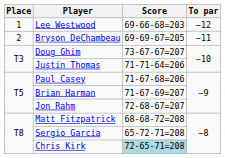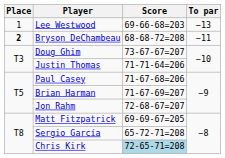 <table class="wikitable">
 <tr>
 <th>Place</th>
 <th>Player</th>
 <th>Score</th>
 <th>To par</th>
 </tr>
 <tr>
 <td align=center>1</td>
 <td> <a href='#'>Lee Westwood</a></td>
 <td>69-66-68=203</td>
-<td align=center>−12</td>
+<td align=center>−13</td>
 </tr>
 <tr>
-<td align=center>2</td>
+<td align=center><strong>2</strong></td>
 <td> <a href='#'>Bryson DeChambeau</a></td>
-<td>69-69-67=205</td>
+<td>68-68-72=208</td>
 <td align=center>−11</td>
 </tr>
 <tr>
 <td rowspan=2 align=center>T3</td>
 <td> <a href='#'>Doug Ghim</a></td>
 <td>73-67-67=207</td>
 <td rowspan=2 align=center>−10</td>
 </tr>
 <tr>
 <td> <a href='#'>Justin Thomas</a></td>
 <td>71-71-64=206</td>
 </tr>
 <tr>
 <td rowspan=3 align=center>T5</td>
 <td> <a href='#'>Paul Casey</a></td>
 <td>71-67-68=206</td>
 <td rowspan=3 align=center>−9</td>
 </tr>
 <tr>
 <td> <a href='#'>Brian Harman</a></td>
 <td>71-67-69=207</td>
 </tr>
 <tr>
 <td> <a href='#'>Jon Rahm</a></td>
 <td>72-68-67=207</td>
 </tr>
 <tr>
 <td rowspan=3 align=center>T8</td>
 <td> <a href='#'>Matt Fitzpatrick</a></td>
-<td>68-68-72=208</td>
+<td>69-69-67=205</td>
 <td rowspan=3 align=center>−8</td>
 </tr>
 <tr>
 <td> <a href='#'>Sergio García</a></td>
 <td>65-72-71=208</td>
 </tr>
 <tr>
 <td> <a href='#'>Chris Kirk</a></td>
 <td style="background: lightblue;">72-65-71=208</td>
 </tr>
 </table>
